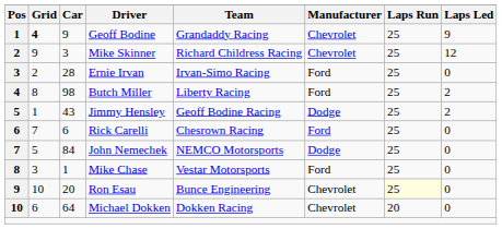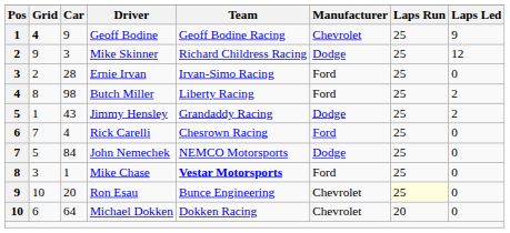 <table class="sortable wikitable" border="1">
 <tr>
 </tr>
 <tr>
 <th scope="col">Pos</th>
 <th scope="col">Grid</th>
 <th scope="col">Car</th>
 <th scope="col">Driver</th>
 <th scope="col">Team</th>
 <th scope="col">Manufacturer</th>
 <th scope="col">Laps Run</th>
 <th scope="col">Laps Led</th>
 </tr>
 <tr>
 <th scope="row">1</th>
 <td><strong>4</strong></td>
 <td>9</td>
 <td><a href='#'>Geoff Bodine</a></td>
-<td><a href='#'>Grandaddy Racing</a></td>
+<td><a href='#'>Geoff Bodine Racing</a></td>
 <td><a href='#'>Chevrolet</a></td>
 <td>25</td>
 <td>9</td>
 </tr>
 <tr>
 <th scope="row">2</th>
 <td>9</td>
 <td>3</td>
 <td><a href='#'>Mike Skinner</a></td>
 <td><a href='#'>Richard Childress Racing</a></td>
-<td><a href='#'>Chevrolet</a></td>
+<td><a href='#'>Dodge</a></td>
 <td>25</td>
 <td>12</td>
 </tr>
 <tr>
 <th scope="row">3</th>
 <td>2</td>
 <td>28</td>
 <td><a href='#'>Ernie Irvan</a></td>
 <td><a href='#'>Irvan-Simo Racing</a></td>
 <td>Ford</td>
 <td>25</td>
 <td>0</td>
 </tr>
 <tr>
 <th scope="row">4</th>
 <td>8</td>
 <td>98</td>
 <td><a href='#'>Butch Miller</a></td>
 <td><a href='#'>Liberty Racing</a></td>
 <td>Ford</td>
 <td>25</td>
 <td>2</td>
 </tr>
 <tr>
 <th scope="row">5</th>
 <td>1</td>
 <td>43</td>
 <td><a href='#'>Jimmy Hensley</a></td>
-<td><a href='#'>Geoff Bodine Racing</a></td>
+<td><a href='#'>Grandaddy Racing</a></td>
 <td><a href='#'>Dodge</a></td>
 <td>25</td>
 <td>2</td>
 </tr>
 <tr>
 <th scope="row">6</th>
 <td>7</td>
-<td>6</td>
+<td>4</td>
 <td><a href='#'>Rick Carelli</a></td>
 <td><a href='#'>Chesrown Racing</a></td>
 <td><a href='#'>Ford</a></td>
 <td>25</td>
 <td>0</td>
 </tr>
 <tr>
 <th scope="row">7</th>
 <td>5</td>
 <td>84</td>
 <td><a href='#'>John Nemechek</a></td>
 <td><a href='#'>NEMCO Motorsports</a></td>
 <td><a href='#'>Dodge</a></td>
 <td>25</td>
 <td>0</td>
 </tr>
 <tr>
 <th scope="row">8</th>
 <td>3</td>
 <td>1</td>
 <td><a href='#'>Mike Chase</a></td>
-<td><a href='#'>Vestar Motorsports</a></td>
+<td><strong><a href='#'>Vestar Motorsports</a></strong></td>
 <td>Ford</td>
 <td>25</td>
 <td>0</td>
 </tr>
 <tr>
 <th scope="row">9</th>
 <td>10</td>
 <td>20</td>
 <td><a href='#'>Ron Esau</a></td>
 <td><a href='#'>Bunce Engineering</a></td>
 <td>Chevrolet</td>
 <td style="background: lightyellow;">25</td>
 <td>0</td>
 </tr>
 <tr>
 <th scope="row">10</th>
 <td>6</td>
 <td>64</td>
 <td><a href='#'>Michael Dokken</a></td>
 <td><a href='#'>Dokken Racing</a></td>
 <td>Chevrolet</td>
 <td>20</td>
 <td>0</td>
 </tr>
 <tr class="sortbottom">
 <td colspan="9"></td>
 </tr>
 </table>
